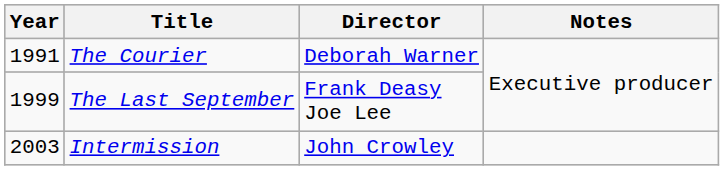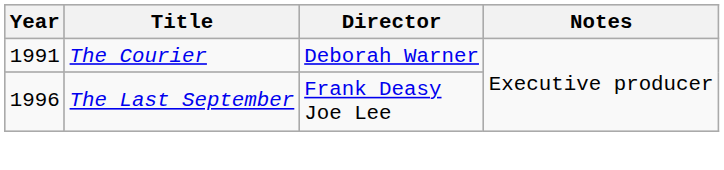 <table class="wikitable">
 <tr>
 <th>Year</th>
 <th>Title</th>
 <th>Director</th>
 <th>Notes</th>
 </tr>
 <tr>
 <td>1991</td>
 <td><em><a href='#'>The Courier</a></em></td>
 <td><a href='#'>Deborah Warner</a></td>
 <td rowspan="2">Executive producer</td>
 </tr>
 <tr>
-<td>1999</td>
+<td>1996</td>
 <td><em><a href='#'>The Last September</a></em></td>
 <td><a href='#'>Frank Deasy</a><br>Joe Lee</td>
 </tr>
-<tr>
-<td>2003</td>
-<td><em><a href='#'>Intermission</a></em></td>
-<td><a href='#'>John Crowley</a></td>
-<td></td>
-</tr>
 </table>
